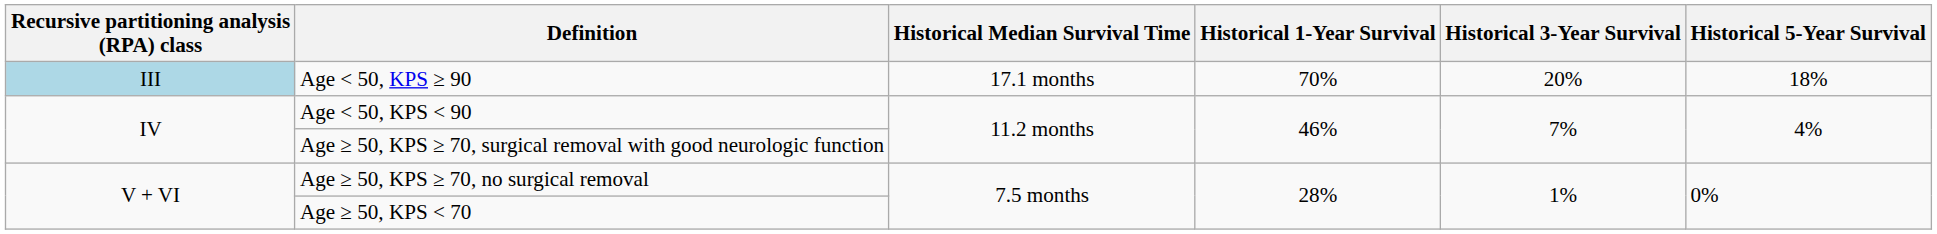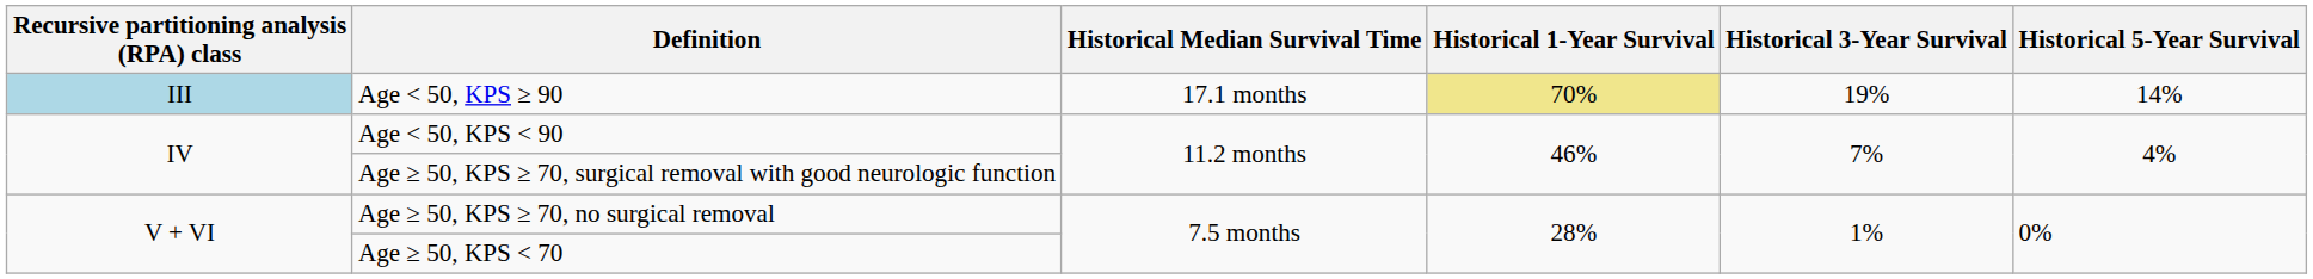 <table class="wikitable" style="margin: 1em auto 1em auto">
 <tr>
 <th>Recursive partitioning analysis<br>(RPA) class</th>
 <th>Definition</th>
 <th>Historical Median Survival Time</th>
 <th>Historical 1-Year Survival</th>
 <th>Historical 3-Year Survival</th>
 <th>Historical 5-Year Survival</th>
 </tr>
 <tr>
 <td style="background: lightblue; text-align:center;">III</td>
 <td>Age < 50, <a href='#'>KPS</a> ≥ 90</td>
 <td style="text-align:center;">17.1 months</td>
-<td style="text-align:center;">70%</td>
-<td style="text-align:center;">20%</td>
-<td style="text-align:center;">18%</td>
+<td style="background: khaki; text-align:center;">70%</td>
+<td style="text-align:center;">19%</td>
+<td style="text-align:center;">14%</td>
 </tr>
 <tr>
 <td rowspan="2" style="text-align:center;">IV</td>
 <td>Age < 50, KPS < 90</td>
 <td rowspan="2" style="text-align:center;">11.2 months</td>
 <td rowspan="2" style="text-align:center;">46%</td>
 <td rowspan="2" style="text-align:center;">7%</td>
 <td rowspan="2" style="text-align:center;">4%</td>
 </tr>
 <tr>
 <td>Age ≥ 50, KPS ≥ 70, surgical removal with good neurologic function</td>
 </tr>
 <tr>
 <td rowspan="2" style="text-align:center;">V + VI</td>
 <td Age ≥ 50, KPS ≥ 70, surgical removal with poor neurologic function>Age ≥ 50, KPS ≥ 70, no surgical removal</td>
 <td rowspan="2" style="text-align:center;">7.5 months</td>
 <td rowspan="2" style="text-align:center;">28%</td>
 <td rowspan="2" style="text-align:center;">1%</td>
 <td rowspan="2">0%</td>
 </tr>
 <tr>
 <td>Age ≥ 50, KPS < 70</td>
 </tr>
 </table>
